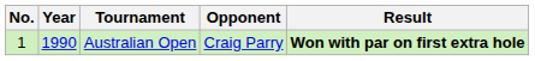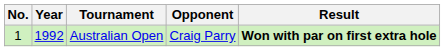 <table class="wikitable" style="font-size:95%;">
 <tr>
 <th>No.</th>
 <th>Year</th>
 <th>Tournament</th>
 <th>Opponent</th>
 <th>Result</th>
 </tr>
 <tr style="background:#D0F0C0;">
 <td align=center>1</td>
-<td><a href='#'>1990</a></td>
+<td><a href='#'>1992</a></td>
 <td><a href='#'>Australian Open</a></td>
 <td> <a href='#'>Craig Parry</a></td>
 <td><strong>Won with par on first extra hole</strong></td>
 </tr>
 </table>
